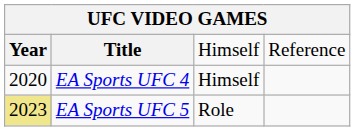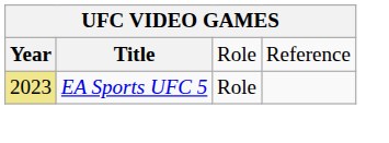 <table class="wikitable sortable">
 <tr>
 <th colspan="4">UFC VIDEO GAMES</th>
 </tr>
 <tr>
 <th>Year</th>
 <th>Title</th>
-<td>Himself</td>
+<td>Role</td>
 <td>Reference</td>
-</tr>
-<tr>
-<td>2020</td>
-<td><em><a href='#'>EA Sports UFC 4</a></em></td>
-<td>Himself</td>
-<td></td>
 </tr>
 <tr>
 <td style="background: khaki;">2023</td>
 <td><em><a href='#'>EA Sports UFC 5</a></em></td>
 <td>Role</td>
 <td></td>
 </tr>
 </table>
